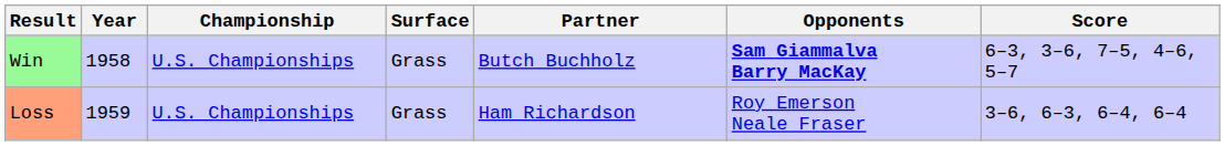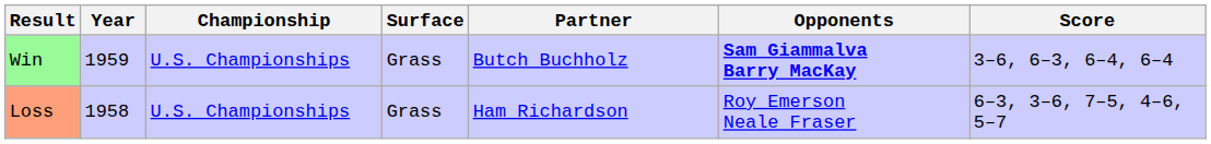 <table class="sortable wikitable">
 <tr>
 <th style="width:40px">Result</th>
 <th style="width:40px">Year</th>
 <th style="width:160px">Championship</th>
 <th style="width:50px">Surface</th>
 <th style="width:170px">Partner</th>
 <th style="width:170px">Opponents</th>
 <th style="width:160px" class="unsortable">Score</th>
 </tr>
 <tr style="background:#ccf;">
 <td style="background:#98fb98;">Win</td>
-<td>1958</td>
+<td>1959</td>
 <td><a href='#'>U.S. Championships</a></td>
 <td>Grass</td>
 <td> <a href='#'>Butch Buchholz</a></td>
 <td><strong> <a href='#'>Sam Giammalva</a> <br> <a href='#'>Barry MacKay</a></strong></td>
-<td>6–3, 3–6, 7–5, 4–6, 5–7</td>
+<td>3–6, 6–3, 6–4, 6–4</td>
 </tr>
 <tr style="background:#ccf;">
 <td style="background:#ffa07a;">Loss</td>
-<td>1959</td>
+<td>1958</td>
 <td><a href='#'>U.S. Championships</a></td>
 <td>Grass</td>
 <td> <a href='#'>Ham Richardson</a></td>
 <td> <a href='#'>Roy Emerson</a> <br>  <a href='#'>Neale Fraser</a></td>
-<td>3–6, 6–3, 6–4, 6–4</td>
+<td>6–3, 3–6, 7–5, 4–6, 5–7</td>
 </tr>
 </table>
